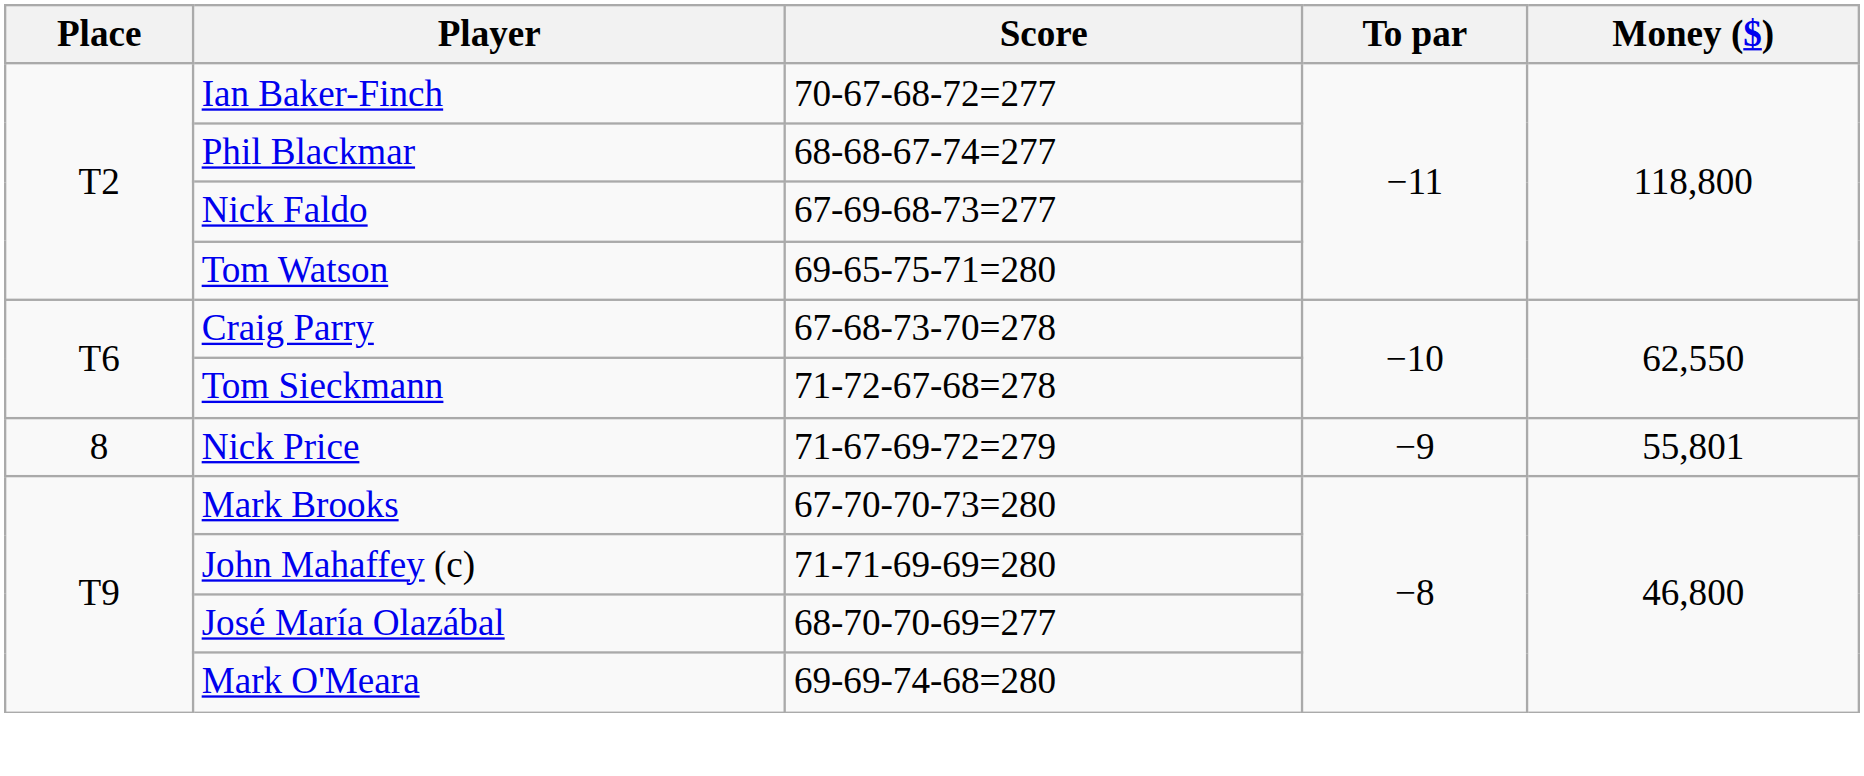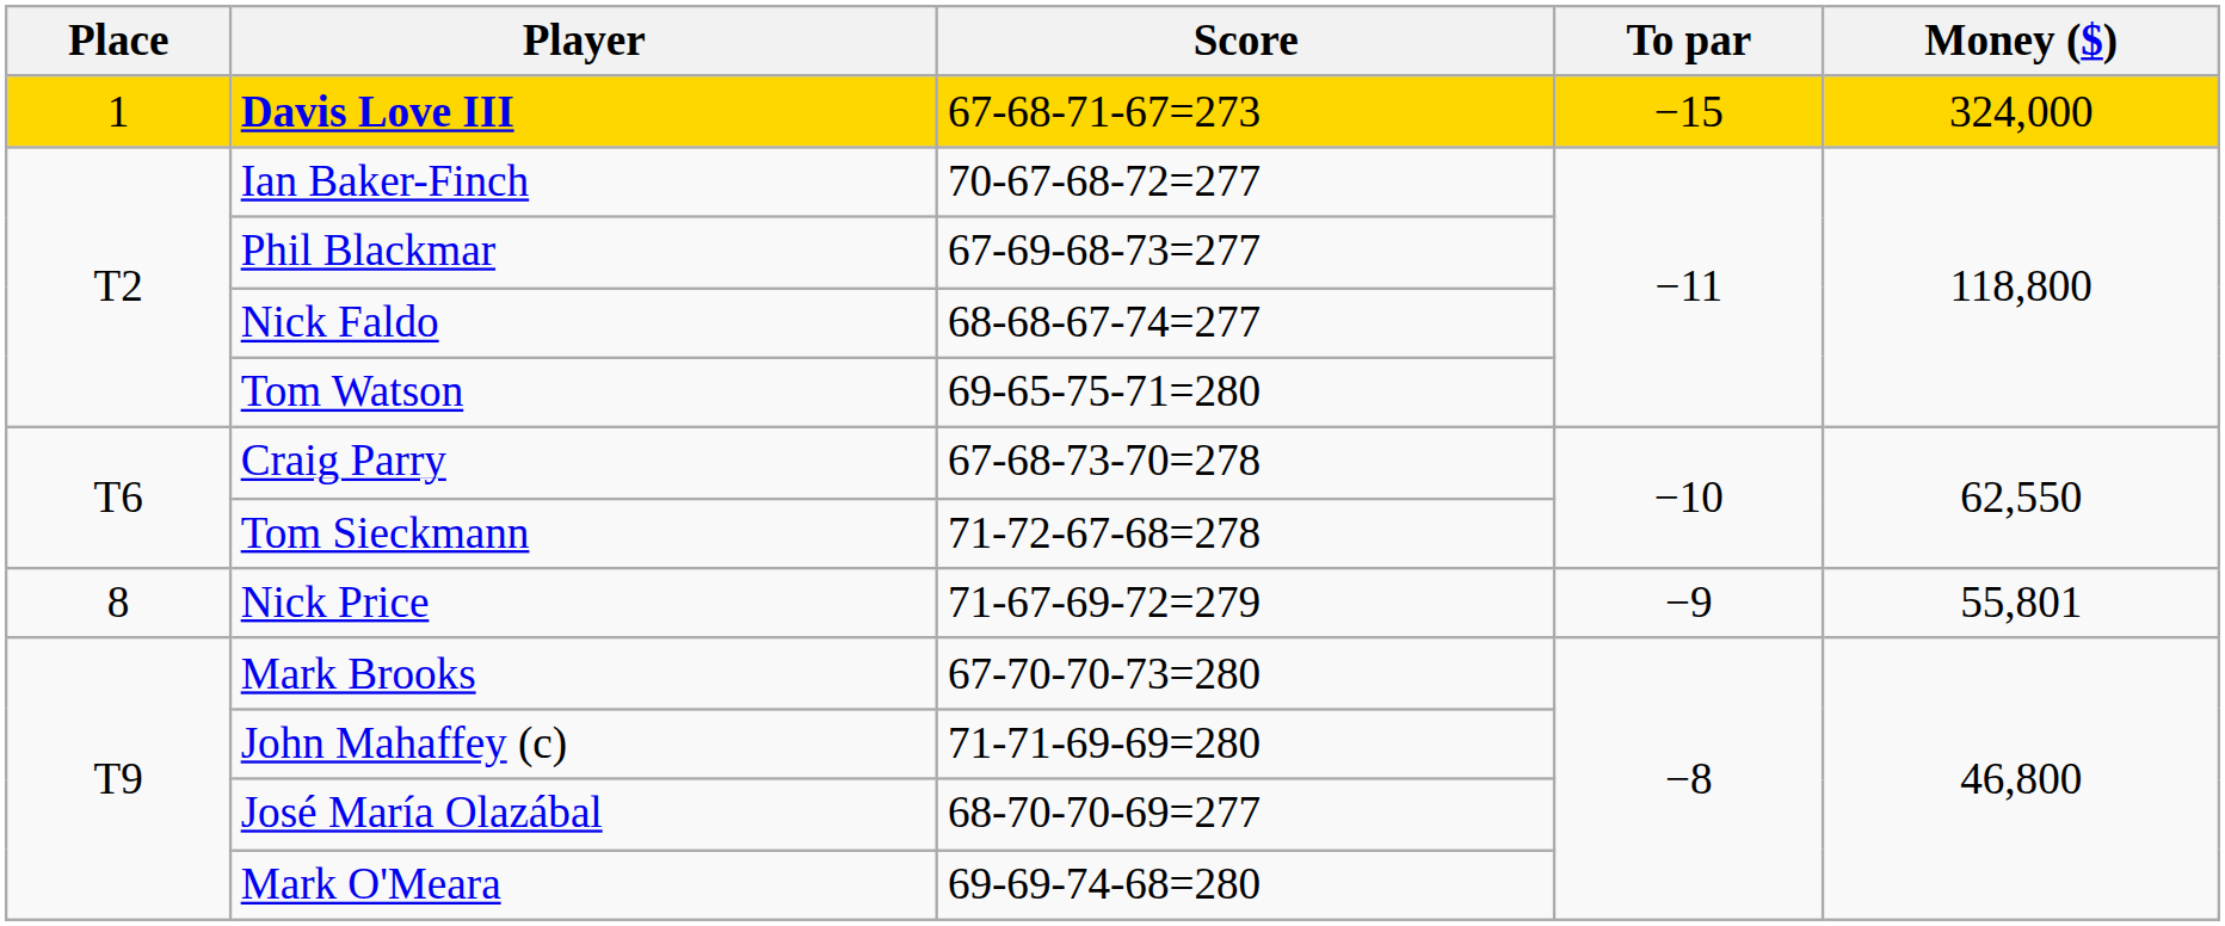 <table class="wikitable" style="width:50em;margin-bottom:0;">
 <tr>
 <th>Place</th>
 <th>Player</th>
 <th>Score</th>
 <th>To par</th>
 <th>Money (<a href='#'>$</a>)</th>
+</tr>
+<tr style="background:gold">
+<td align=center>1</td>
+<td> <strong><a href='#'>Davis Love III</a></strong></td>
+<td>67-68-71-67=273</td>
+<td align=center>−15</td>
+<td align=center>324,000</td>
 </tr>
 <tr>
 <td rowspan=4 align=center>T2</td>
 <td> <a href='#'>Ian Baker-Finch</a></td>
 <td>70-67-68-72=277</td>
 <td rowspan=4 align=center>−11</td>
 <td rowspan=4 align=center>118,800</td>
 </tr>
 <tr>
 <td> <a href='#'>Phil Blackmar</a></td>
-<td>68-68-67-74=277</td>
+<td>67-69-68-73=277</td>
 </tr>
 <tr>
 <td> <a href='#'>Nick Faldo</a></td>
-<td>67-69-68-73=277</td>
+<td>68-68-67-74=277</td>
 </tr>
 <tr>
 <td> <a href='#'>Tom Watson</a></td>
 <td>69-65-75-71=280</td>
 </tr>
 <tr>
 <td rowspan=2 align=center>T6</td>
 <td> <a href='#'>Craig Parry</a></td>
 <td>67-68-73-70=278</td>
 <td rowspan=2 align=center>−10</td>
 <td rowspan=2 align=center>62,550</td>
 </tr>
 <tr>
 <td> <a href='#'>Tom Sieckmann</a></td>
 <td>71-72-67-68=278</td>
 </tr>
 <tr>
 <td align=center>8</td>
 <td> <a href='#'>Nick Price</a></td>
 <td>71-67-69-72=279</td>
 <td align=center>−9</td>
 <td align=center>55,801</td>
 </tr>
 <tr>
 <td rowspan=4 align=center>T9</td>
 <td> <a href='#'>Mark Brooks</a></td>
 <td>67-70-70-73=280</td>
 <td rowspan=4 align=center>−8</td>
 <td rowspan=4 align=center>46,800</td>
 </tr>
 <tr>
 <td> <a href='#'>John Mahaffey</a> (c)</td>
 <td>71-71-69-69=280</td>
 </tr>
 <tr>
 <td> <a href='#'>José María Olazábal</a></td>
 <td>68-70-70-69=277</td>
 </tr>
 <tr>
 <td> <a href='#'>Mark O'Meara</a></td>
 <td>69-69-74-68=280</td>
 </tr>
 </table>
